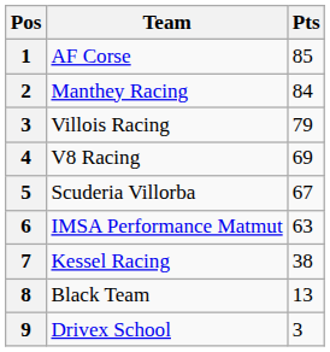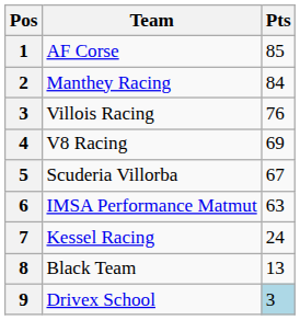 <table class="wikitable" style="font-size: 85%">
 <tr>
 <th>Pos</th>
 <th>Team</th>
 <th>Pts</th>
 </tr>
 <tr>
 <th>1</th>
 <td><a href='#'>AF Corse</a></td>
 <td>85</td>
 </tr>
 <tr>
 <th>2</th>
 <td><a href='#'>Manthey Racing</a></td>
 <td>84</td>
 </tr>
 <tr>
 <th>3</th>
 <td>Villois Racing</td>
-<td>79</td>
+<td>76</td>
 </tr>
 <tr>
 <th>4</th>
 <td>V8 Racing</td>
 <td>69</td>
 </tr>
 <tr>
 <th>5</th>
 <td>Scuderia Villorba</td>
 <td>67</td>
 </tr>
 <tr>
 <th>6</th>
 <td><a href='#'>IMSA Performance Matmut</a></td>
 <td>63</td>
 </tr>
 <tr>
 <th>7</th>
 <td><a href='#'>Kessel Racing</a></td>
-<td>38</td>
+<td>24</td>
 </tr>
 <tr>
 <th>8</th>
 <td>Black Team</td>
 <td>13</td>
 </tr>
 <tr>
 <th>9</th>
 <td><a href='#'>Drivex School</a></td>
-<td>3</td>
+<td style="background: lightblue;">3</td>
 </tr>
 </table>
